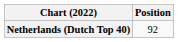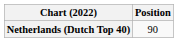 <table class="wikitable plainrowheaders" style="text-align:center">
 <tr>
 <th scope="col">Chart (2022)</th>
 <th scope="col">Position</th>
 </tr>
 <tr>
 <th scope="row">Netherlands (Dutch Top 40)</th>
-<td>92</td>
+<td>90</td>
 </tr>
 </table>
